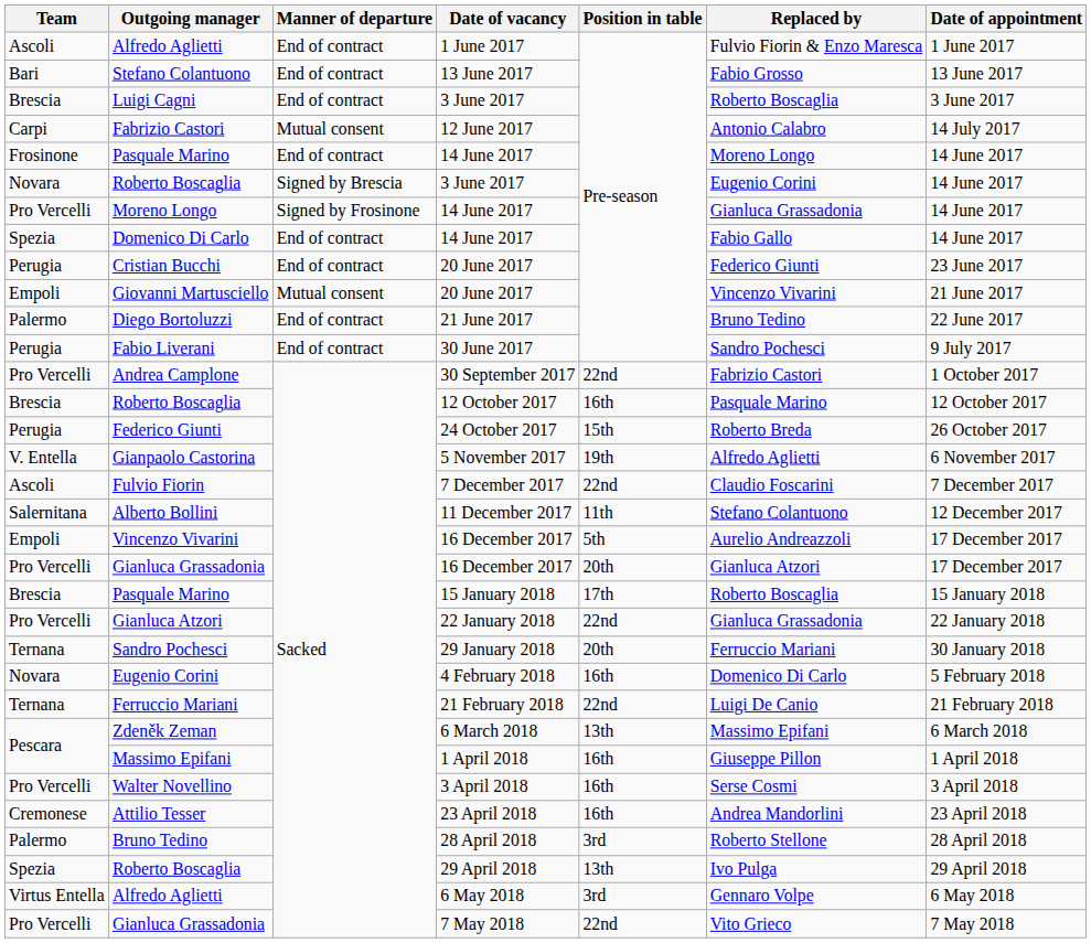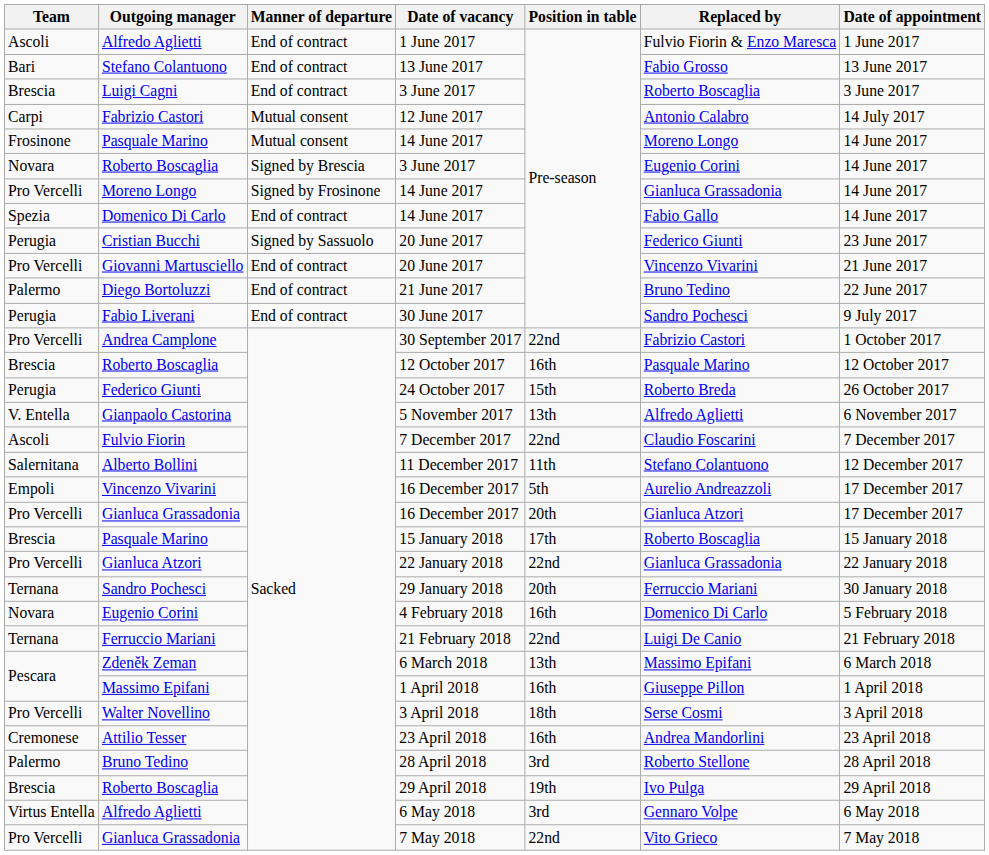 <table class="wikitable sortable">
 <tr>
 <th>Team</th>
 <th>Outgoing manager</th>
 <th>Manner of departure</th>
 <th>Date of vacancy</th>
 <th>Position in table</th>
 <th>Replaced by</th>
 <th>Date of appointment</th>
 </tr>
 <tr>
 <td>Ascoli</td>
 <td> <a href='#'>Alfredo Aglietti</a></td>
 <td>End of contract</td>
 <td>1 June 2017</td>
 <td rowspan="12">Pre-season</td>
 <td> Fulvio Fiorin &  <a href='#'>Enzo Maresca</a></td>
 <td>1 June 2017</td>
 </tr>
 <tr>
 <td>Bari</td>
 <td> <a href='#'>Stefano Colantuono</a></td>
 <td>End of contract</td>
 <td>13 June 2017</td>
 <td> <a href='#'>Fabio Grosso</a></td>
 <td>13 June 2017</td>
 </tr>
 <tr>
 <td>Brescia</td>
 <td> <a href='#'>Luigi Cagni</a></td>
 <td>End of contract</td>
 <td>3 June 2017</td>
 <td> <a href='#'>Roberto Boscaglia</a></td>
 <td>3 June 2017</td>
 </tr>
 <tr>
 <td>Carpi</td>
 <td> <a href='#'>Fabrizio Castori</a></td>
 <td>Mutual consent</td>
 <td>12 June 2017</td>
 <td> <a href='#'>Antonio Calabro</a></td>
 <td>14 July 2017</td>
 </tr>
 <tr>
 <td>Frosinone</td>
 <td> <a href='#'>Pasquale Marino</a></td>
-<td>End of contract</td>
+<td>Mutual consent</td>
 <td>14 June 2017</td>
 <td> <a href='#'>Moreno Longo</a></td>
 <td>14 June 2017</td>
 </tr>
 <tr>
 <td>Novara</td>
 <td> <a href='#'>Roberto Boscaglia</a></td>
 <td>Signed by Brescia</td>
 <td>3 June 2017</td>
 <td> <a href='#'>Eugenio Corini</a></td>
 <td>14 June 2017</td>
 </tr>
 <tr>
 <td>Pro Vercelli</td>
 <td> <a href='#'>Moreno Longo</a></td>
 <td>Signed by Frosinone</td>
 <td>14 June 2017</td>
 <td> <a href='#'>Gianluca Grassadonia</a></td>
 <td>14 June 2017</td>
 </tr>
 <tr>
 <td>Spezia</td>
 <td> <a href='#'>Domenico Di Carlo</a></td>
 <td>End of contract</td>
 <td>14 June 2017</td>
 <td> <a href='#'>Fabio Gallo</a></td>
 <td>14 June 2017</td>
 </tr>
 <tr>
 <td>Perugia</td>
 <td> <a href='#'>Cristian Bucchi</a></td>
-<td>End of contract</td>
+<td>Signed by Sassuolo</td>
 <td>20 June 2017</td>
 <td> <a href='#'>Federico Giunti</a></td>
 <td>23 June 2017</td>
 </tr>
 <tr>
-<td>Empoli</td>
+<td>Pro Vercelli</td>
 <td> <a href='#'>Giovanni Martusciello</a></td>
-<td>Mutual consent</td>
+<td>End of contract</td>
 <td>20 June 2017</td>
 <td> <a href='#'>Vincenzo Vivarini</a></td>
 <td>21 June 2017</td>
 </tr>
 <tr>
 <td>Palermo</td>
 <td> <a href='#'>Diego Bortoluzzi</a></td>
 <td>End of contract</td>
 <td>21 June 2017</td>
 <td> <a href='#'>Bruno Tedino</a></td>
 <td>22 June 2017</td>
 </tr>
 <tr>
 <td>Perugia</td>
 <td> <a href='#'>Fabio Liverani</a></td>
 <td>End of contract</td>
 <td>30 June 2017</td>
 <td> <a href='#'>Sandro Pochesci</a></td>
 <td>9 July 2017</td>
 </tr>
 <tr>
 <td>Pro Vercelli</td>
 <td> <a href='#'>Andrea Camplone</a></td>
 <td rowspan="21">Sacked</td>
 <td>30 September 2017</td>
 <td>22nd</td>
 <td> <a href='#'>Fabrizio Castori</a></td>
 <td>1 October 2017</td>
 </tr>
 <tr>
 <td>Brescia</td>
 <td> <a href='#'>Roberto Boscaglia</a></td>
 <td>12 October 2017</td>
 <td>16th</td>
 <td> <a href='#'>Pasquale Marino</a></td>
 <td>12 October 2017</td>
 </tr>
 <tr>
 <td>Perugia</td>
 <td> <a href='#'>Federico Giunti</a></td>
 <td>24 October 2017</td>
 <td>15th</td>
 <td> <a href='#'>Roberto Breda</a></td>
 <td>26 October 2017</td>
 </tr>
 <tr>
 <td>V. Entella</td>
 <td> <a href='#'>Gianpaolo Castorina</a></td>
 <td>5 November 2017</td>
-<td>19th</td>
+<td>13th</td>
 <td> <a href='#'>Alfredo Aglietti</a></td>
 <td>6 November 2017</td>
 </tr>
 <tr>
 <td>Ascoli</td>
 <td> <a href='#'>Fulvio Fiorin</a></td>
 <td>7 December 2017</td>
 <td>22nd</td>
 <td> <a href='#'>Claudio Foscarini</a></td>
 <td>7 December 2017</td>
 </tr>
 <tr>
 <td>Salernitana</td>
 <td> <a href='#'>Alberto Bollini</a></td>
 <td>11 December 2017</td>
 <td>11th</td>
 <td> <a href='#'>Stefano Colantuono</a></td>
 <td>12 December 2017</td>
 </tr>
 <tr>
 <td>Empoli</td>
 <td> <a href='#'>Vincenzo Vivarini</a></td>
 <td>16 December 2017</td>
 <td>5th</td>
 <td> <a href='#'>Aurelio Andreazzoli</a></td>
 <td>17 December 2017</td>
 </tr>
 <tr>
 <td>Pro Vercelli</td>
 <td> <a href='#'>Gianluca Grassadonia</a></td>
 <td>16 December 2017</td>
 <td>20th</td>
 <td> <a href='#'>Gianluca Atzori</a></td>
 <td>17 December 2017</td>
 </tr>
 <tr>
 <td>Brescia</td>
 <td> <a href='#'>Pasquale Marino</a></td>
 <td>15 January 2018</td>
 <td>17th</td>
 <td> <a href='#'>Roberto Boscaglia</a></td>
 <td>15 January 2018</td>
 </tr>
 <tr>
 <td>Pro Vercelli</td>
 <td> <a href='#'>Gianluca Atzori</a></td>
 <td>22 January 2018</td>
 <td>22nd</td>
 <td> <a href='#'>Gianluca Grassadonia</a></td>
 <td>22 January 2018</td>
 </tr>
 <tr>
 <td>Ternana</td>
 <td> <a href='#'>Sandro Pochesci</a></td>
 <td>29 January 2018</td>
 <td>20th</td>
 <td> <a href='#'>Ferruccio Mariani</a></td>
 <td>30 January 2018</td>
 </tr>
 <tr>
 <td>Novara</td>
 <td> <a href='#'>Eugenio Corini</a></td>
 <td>4 February 2018</td>
 <td>16th</td>
 <td> <a href='#'>Domenico Di Carlo</a></td>
 <td>5 February 2018</td>
 </tr>
 <tr>
 <td>Ternana</td>
 <td> <a href='#'>Ferruccio Mariani</a></td>
 <td>21 February 2018</td>
 <td>22nd</td>
 <td> <a href='#'>Luigi De Canio</a></td>
 <td>21 February 2018</td>
 </tr>
 <tr>
 <td rowspan="2">Pescara</td>
 <td> <a href='#'>Zdeněk Zeman</a></td>
 <td>6 March 2018</td>
 <td>13th</td>
 <td> <a href='#'>Massimo Epifani</a></td>
 <td>6 March 2018</td>
 </tr>
 <tr>
 <td> <a href='#'>Massimo Epifani</a></td>
 <td>1 April 2018</td>
 <td>16th</td>
 <td> <a href='#'>Giuseppe Pillon</a></td>
 <td>1 April 2018</td>
 </tr>
 <tr>
 <td>Pro Vercelli</td>
 <td> <a href='#'>Walter Novellino</a></td>
 <td>3 April 2018</td>
-<td>16th</td>
+<td>18th</td>
 <td> <a href='#'>Serse Cosmi</a></td>
 <td>3 April 2018</td>
 </tr>
 <tr>
 <td>Cremonese</td>
 <td> <a href='#'>Attilio Tesser</a></td>
 <td>23 April 2018</td>
 <td>16th</td>
 <td> <a href='#'>Andrea Mandorlini</a></td>
 <td>23 April 2018</td>
 </tr>
 <tr>
 <td>Palermo</td>
 <td> <a href='#'>Bruno Tedino</a></td>
 <td>28 April 2018</td>
 <td>3rd</td>
 <td> <a href='#'>Roberto Stellone</a></td>
 <td>28 April 2018</td>
 </tr>
 <tr>
-<td>Spezia</td>
+<td>Brescia</td>
 <td> <a href='#'>Roberto Boscaglia</a></td>
 <td>29 April 2018</td>
-<td>13th</td>
+<td>19th</td>
 <td> <a href='#'>Ivo Pulga</a></td>
 <td>29 April 2018</td>
 </tr>
 <tr>
 <td>Virtus Entella</td>
 <td> <a href='#'>Alfredo Aglietti</a></td>
 <td>6 May 2018</td>
 <td>3rd</td>
 <td> <a href='#'>Gennaro Volpe</a></td>
 <td>6 May 2018</td>
 </tr>
 <tr>
 <td>Pro Vercelli</td>
 <td> <a href='#'>Gianluca Grassadonia</a></td>
 <td>7 May 2018</td>
 <td>22nd</td>
 <td> <a href='#'>Vito Grieco</a></td>
 <td>7 May 2018</td>
 </tr>
 </table>
